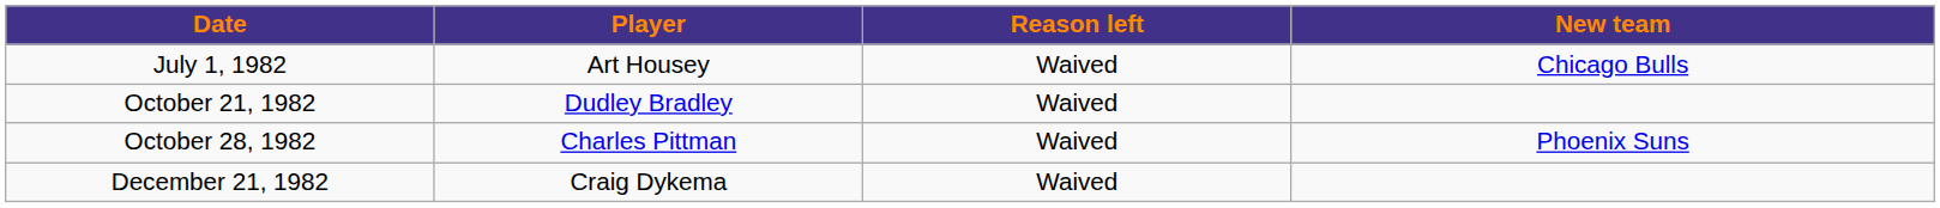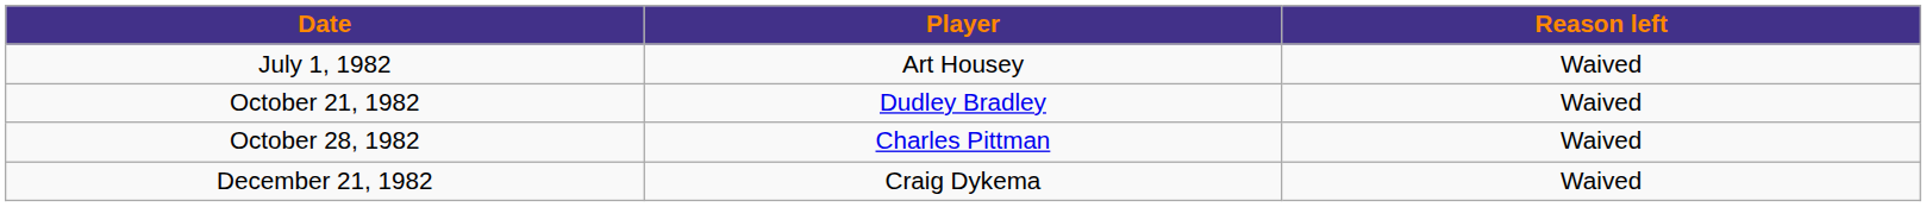 <table class="wikitable">
 <tr>
 <th style="background:#423189; color:#FF8800" width="10%">Date</th>
 <th style="background:#423189; color:#FF8800" width="10%">Player</th>
 <th style="background:#423189; color:#FF8800" width="10%">Reason left</th>
-<th style="background:#423189; color:#FF8800" width="15%">New team</th>
 </tr>
 <tr style="text-align: center">
 <td>July 1, 1982</td>
 <td>Art Housey</td>
 <td>Waived</td>
-<td><a href='#'>Chicago Bulls</a></td>
 </tr>
 <tr style="text-align: center">
 <td>October 21, 1982</td>
 <td><a href='#'>Dudley Bradley</a></td>
 <td>Waived</td>
-<td></td>
 </tr>
 <tr style="text-align: center">
 <td>October 28, 1982</td>
 <td><a href='#'>Charles Pittman</a></td>
 <td>Waived</td>
-<td><a href='#'>Phoenix Suns</a></td>
 </tr>
 <tr style="text-align: center">
 <td>December 21, 1982</td>
 <td>Craig Dykema</td>
 <td>Waived</td>
-<td></td>
 </tr>
 </table>
